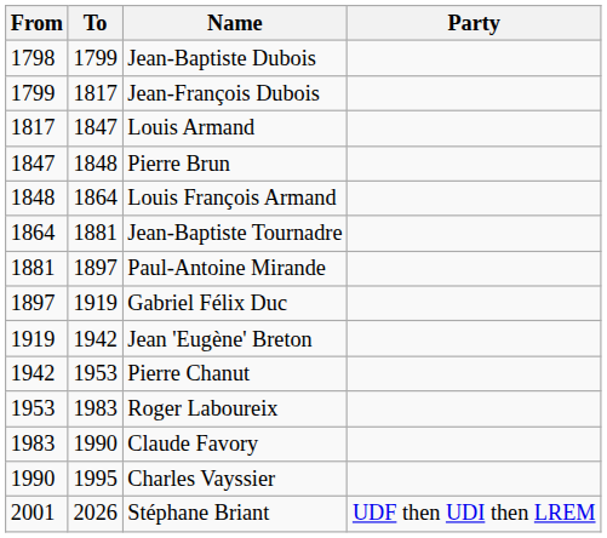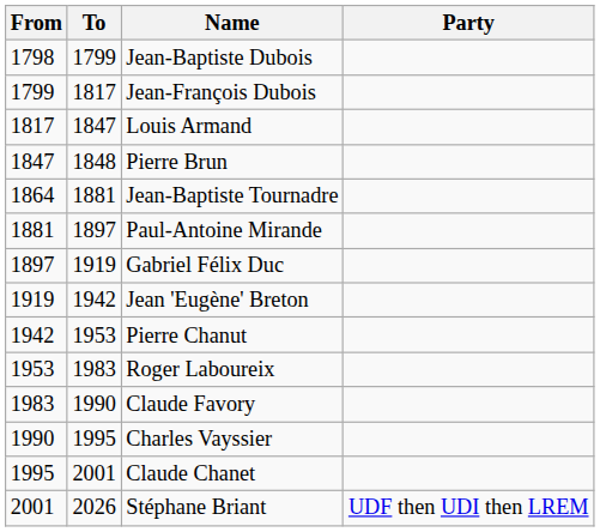 <table class="wikitable">
 <tr>
 <th>From</th>
 <th>To</th>
 <th>Name</th>
 <th>Party</th>
 </tr>
 <tr>
 <td>1798</td>
 <td>1799</td>
 <td>Jean-Baptiste Dubois</td>
 <td></td>
 </tr>
 <tr>
 <td>1799</td>
 <td>1817</td>
 <td>Jean-François Dubois</td>
 <td></td>
 </tr>
 <tr>
 <td>1817</td>
 <td>1847</td>
 <td>Louis Armand</td>
 <td></td>
 </tr>
 <tr>
 <td>1847</td>
 <td>1848</td>
 <td>Pierre Brun</td>
-<td></td>
-</tr>
-<tr>
-<td>1848</td>
-<td>1864</td>
-<td>Louis François Armand</td>
 <td></td>
 </tr>
 <tr>
 <td>1864</td>
 <td>1881</td>
 <td>Jean-Baptiste Tournadre</td>
 <td></td>
 </tr>
 <tr>
 <td>1881</td>
 <td>1897</td>
 <td>Paul-Antoine Mirande</td>
 <td></td>
 </tr>
 <tr>
 <td>1897</td>
 <td>1919</td>
 <td>Gabriel Félix Duc</td>
 <td></td>
 </tr>
 <tr>
 <td>1919</td>
 <td>1942</td>
 <td>Jean 'Eugène' Breton</td>
 <td></td>
 </tr>
 <tr>
 <td>1942</td>
 <td>1953</td>
 <td>Pierre Chanut</td>
 <td></td>
 </tr>
 <tr>
 <td>1953</td>
 <td>1983</td>
 <td>Roger Laboureix</td>
 <td></td>
 </tr>
 <tr>
 <td>1983</td>
 <td>1990</td>
 <td>Claude Favory</td>
 <td></td>
 </tr>
 <tr>
 <td>1990</td>
 <td>1995</td>
 <td>Charles Vayssier</td>
 <td></td>
 </tr>
 <tr>
+<td>1995</td>
+<td>2001</td>
+<td>Claude Chanet</td>
+<td></td>
+</tr>
+<tr>
 <td>2001</td>
 <td>2026</td>
 <td>Stéphane Briant</td>
 <td><a href='#'>UDF</a> then <a href='#'>UDI</a> then <a href='#'>LREM</a></td>
 </tr>
 </table>
